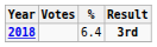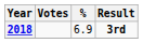 <table class="wikitable">
 <tr>
 <th rowspan="1" style="text-align:left;">Year</th>
 <th rowspan="1">Votes</th>
 <th rowspan="1">%</th>
 <th rowspan="1">Result</th>
 </tr>
 <tr>
 <th><a href='#'>2018</a></th>
 <td align=right></td>
-<td align=right>6.4</td>
+<td align=right>6.9</td>
 <td align=center><strong>3rd</strong></td>
 </tr>
 <tr>
 </tr>
 </table>
